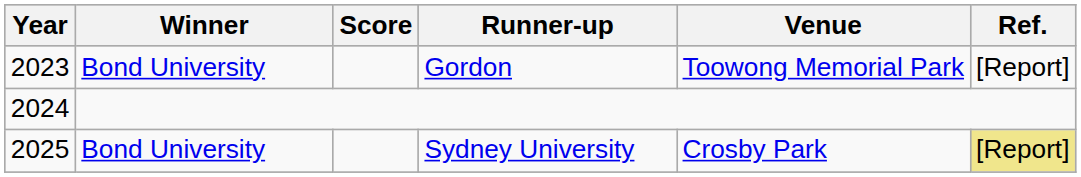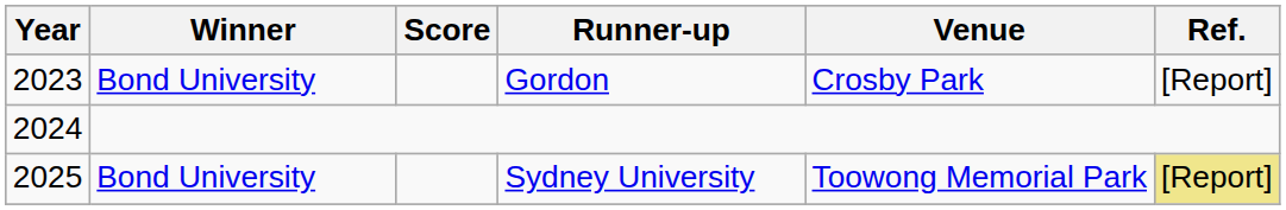 <table class="wikitable">
 <tr>
 <th>Year</th>
 <th width=150px>Winner</th>
 <th>Score</th>
 <th width=150px>Runner-up</th>
 <th>Venue</th>
 <th>Ref.</th>
 </tr>
 <tr>
 <td>2023</td>
 <td>  <a href='#'>Bond University</a></td>
 <td></td>
 <td> <a href='#'>Gordon</a></td>
-<td><a href='#'>Toowong Memorial Park</a></td>
+<td><a href='#'>Crosby Park</a></td>
 <td>[Report]</td>
 </tr>
 <tr>
 <td>2024</td>
 <td colspan=5></td>
 </tr>
 <tr>
 <td>2025</td>
 <td>  <a href='#'>Bond University</a></td>
 <td></td>
 <td> <a href='#'>Sydney University</a></td>
-<td><a href='#'>Crosby Park</a></td>
+<td><a href='#'>Toowong Memorial Park</a></td>
 <td style="background: khaki;">[Report]</td>
 </tr>
 </table>
